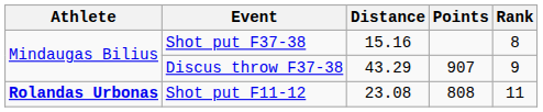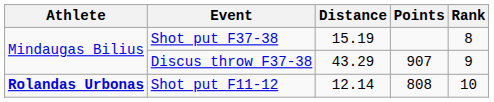 <table class="wikitable">
 <tr>
 <th>Athlete</th>
 <th>Event</th>
 <th>Distance</th>
 <th>Points</th>
 <th>Rank</th>
 </tr>
 <tr align=center>
 <td align=left rowspan=2><a href='#'>Mindaugas Bilius</a></td>
 <td align=left><a href='#'>Shot put F37-38</a></td>
-<td>15.16</td>
+<td>15.19</td>
 <td></td>
 <td>8</td>
 </tr>
 <tr align=center>
 <td align=left><a href='#'>Discus throw F37-38</a></td>
 <td>43.29</td>
 <td>907</td>
 <td>9</td>
 </tr>
 <tr align=center>
 <td align=left><strong><a href='#'>Rolandas Urbonas</a></strong></td>
 <td align=left><a href='#'>Shot put F11-12</a></td>
-<td>23.08</td>
+<td>12.14</td>
 <td>808</td>
-<td>11</td>
+<td>10</td>
 </tr>
 </table>
